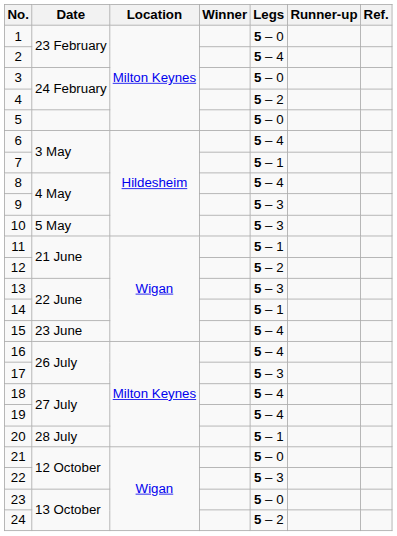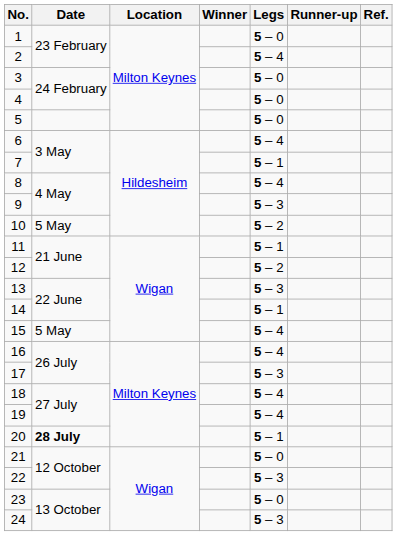 <table class="wikitable">
 <tr>
 <th>No.</th>
 <th>Date</th>
 <th>Location</th>
 <th>Winner</th>
 <th>Legs</th>
 <th>Runner-up</th>
 <th>Ref.</th>
 </tr>
 <tr>
 <td align=center>1</td>
 <td align=left rowspan="2">23 February</td>
 <td align="center" rowspan="5"> <a href='#'>Milton Keynes</a></td>
 <td align="right"></td>
 <td align="center"><strong>5</strong> – 0</td>
 <td></td>
 <td align="center"></td>
 </tr>
 <tr>
 <td align=center>2</td>
 <td align="right"></td>
 <td align="center"><strong>5</strong> – 4</td>
 <td></td>
 <td align="center"></td>
 </tr>
 <tr>
 <td align=center>3</td>
 <td align=left rowspan="2">24 February</td>
 <td align="right"></td>
 <td align="center"><strong>5</strong> – 0</td>
 <td></td>
 <td align="center"></td>
 </tr>
 <tr>
 <td align=center>4</td>
 <td align="right"></td>
-<td align="center"><strong>5</strong> – 2</td>
+<td align="center"><strong>5</strong> – 0</td>
 <td></td>
 <td align="center"></td>
 </tr>
 <tr>
 <td align=center>5</td>
 <td align=left rowspan="1"></td>
 <td align="right"></td>
 <td align="center"><strong>5</strong> – 0</td>
 <td></td>
 <td align="center"></td>
 </tr>
 <tr>
 <td align=center>6</td>
 <td align=left rowspan="2">3 May</td>
 <td align="center" rowspan="5"> <a href='#'>Hildesheim</a></td>
 <td align="right"></td>
 <td align="center"><strong>5</strong> – 4</td>
 <td></td>
 <td align="center"></td>
 </tr>
 <tr>
 <td align=center>7</td>
 <td align="right"></td>
 <td align="center"><strong>5</strong> – 1</td>
 <td></td>
 <td align="center"></td>
 </tr>
 <tr>
 <td align=center>8</td>
 <td align=left rowspan="2">4 May</td>
 <td align="right"></td>
 <td align="center"><strong>5</strong> – 4</td>
 <td></td>
 <td align="center"></td>
 </tr>
 <tr>
 <td align=center>9</td>
 <td align="right"></td>
 <td align="center"><strong>5</strong> – 3</td>
 <td></td>
 <td align="center"></td>
 </tr>
 <tr>
 <td align=center>10</td>
 <td align=left rowspan="1">5 May</td>
 <td align="right"></td>
-<td align="center"><strong>5</strong> – 3</td>
+<td align="center"><strong>5</strong> – 2</td>
 <td></td>
 <td align="center"></td>
 </tr>
 <tr>
 <td align=center>11</td>
 <td align=left rowspan="2">21 June</td>
 <td align="center" rowspan="5"> <a href='#'>Wigan</a></td>
 <td align="right"></td>
 <td align="center"><strong>5</strong> – 1</td>
 <td></td>
 <td align="center"></td>
 </tr>
 <tr>
 <td align=center>12</td>
 <td align="right"></td>
 <td align="center"><strong>5</strong> – 2</td>
 <td></td>
 <td align="center"></td>
 </tr>
 <tr>
 <td align=center>13</td>
 <td align=left rowspan="2">22 June</td>
 <td align="right"></td>
 <td align="center"><strong>5</strong> – 3</td>
 <td></td>
 <td align="center"></td>
 </tr>
 <tr>
 <td align=center>14</td>
 <td align="right"></td>
 <td align="center"><strong>5</strong> – 1</td>
 <td></td>
 <td align="center"></td>
 </tr>
 <tr>
 <td align=center>15</td>
-<td align=left rowspan="1">23 June</td>
+<td align=left rowspan="1">5 May</td>
 <td align="right"></td>
 <td align="center"><strong>5</strong> – 4</td>
 <td></td>
 <td align="center"></td>
 </tr>
 <tr>
 <td align=center>16</td>
 <td align=left rowspan="2">26 July</td>
 <td align="center" rowspan="5"> <a href='#'>Milton Keynes</a></td>
 <td align="right"></td>
 <td align="center"><strong>5</strong> – 4</td>
 <td></td>
 <td align="center"></td>
 </tr>
 <tr>
 <td align=center>17</td>
 <td align="right"></td>
 <td align="center"><strong>5</strong> – 3</td>
 <td></td>
 <td align="center"></td>
 </tr>
 <tr>
 <td align=center>18</td>
 <td align=left rowspan="2">27 July</td>
 <td align="right"></td>
 <td align="center"><strong>5</strong> – 4</td>
 <td></td>
 <td align="center"></td>
 </tr>
 <tr>
 <td align=center>19</td>
 <td align="right"></td>
 <td align="center"><strong>5</strong> – 4</td>
 <td></td>
 <td align="center"></td>
 </tr>
 <tr>
 <td align=center>20</td>
-<td align=left rowspan="1">28 July</td>
+<td align=left rowspan="1"><strong>28 July</strong></td>
 <td align="right"></td>
 <td align="center"><strong>5</strong> – 1</td>
 <td></td>
 <td align="center"></td>
 </tr>
 <tr>
 <td align=center>21</td>
 <td align=left rowspan="2">12 October</td>
 <td align="center" rowspan="4"> <a href='#'>Wigan</a></td>
 <td align="right"></td>
 <td align="center"><strong>5</strong> – 0</td>
 <td></td>
 <td align="center"></td>
 </tr>
 <tr>
 <td align=center>22</td>
 <td align="right"></td>
 <td align="center"><strong>5</strong> – 3</td>
 <td></td>
 <td align="center"></td>
 </tr>
 <tr>
 <td align=center>23</td>
 <td align=left rowspan="2">13 October</td>
 <td align="right"></td>
 <td align="center"><strong>5</strong> – 0</td>
 <td></td>
 <td align="center"></td>
 </tr>
 <tr>
 <td align=center>24</td>
 <td align="right"></td>
-<td align="center"><strong>5</strong> – 2</td>
+<td align="center"><strong>5</strong> – 3</td>
 <td></td>
 <td align="center"></td>
 </tr>
 </table>
